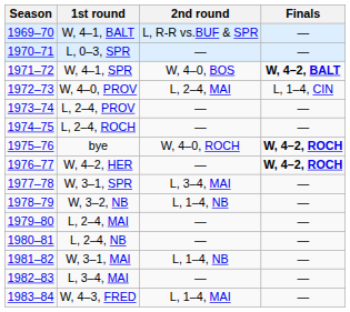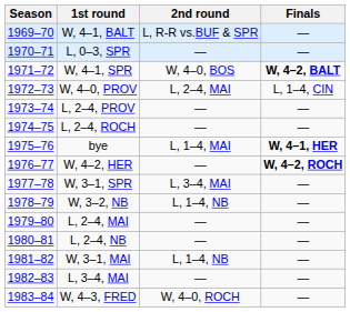 <table class="wikitable" style="text-align:center">
 <tr>
 <th>Season</th>
 <th>1st round</th>
 <th>2nd round</th>
 <th>Finals</th>
 </tr>
 <tr bgcolor="#ddeeff">
 <td><a href='#'>1969–70</a></td>
 <td>W, 4–1, <a href='#'>BALT</a></td>
 <td>L, R-R vs.<a href='#'>BUF</a> & <a href='#'>SPR</a></td>
 <td>—</td>
 </tr>
 <tr bgcolor="#ddeeff">
 <td><a href='#'>1970–71</a></td>
 <td>L, 0–3, <a href='#'>SPR</a></td>
 <td>—</td>
 <td>—</td>
 </tr>
 <tr>
 <td><a href='#'>1971–72</a></td>
 <td>W, 4–1, <a href='#'>SPR</a></td>
 <td>W, 4–0, <a href='#'>BOS</a></td>
 <td><strong>W, 4–2, <a href='#'>BALT</a></strong></td>
 </tr>
 <tr>
 <td><a href='#'>1972–73</a></td>
 <td>W, 4–0, <a href='#'>PROV</a></td>
 <td>L, 2–4, <a href='#'>MAI</a></td>
 <td>L, 1–4, <a href='#'>CIN</a></td>
 </tr>
 <tr>
 <td><a href='#'>1973–74</a></td>
 <td>L, 2–4, <a href='#'>PROV</a></td>
 <td>—</td>
 <td>—</td>
 </tr>
 <tr>
 <td><a href='#'>1974–75</a></td>
 <td>L, 2–4, <a href='#'>ROCH</a></td>
 <td>—</td>
 <td>—</td>
 </tr>
 <tr>
 <td><a href='#'>1975–76</a></td>
 <td>bye</td>
-<td>W, 4–0, <a href='#'>ROCH</a></td>
-<td><strong>W, 4–2, <a href='#'>ROCH</a></strong></td>
+<td>L, 1–4, <a href='#'>MAI</a></td>
+<td><strong>W, 4–1, <a href='#'>HER</a></strong></td>
 </tr>
 <tr>
 <td><a href='#'>1976–77</a></td>
 <td>W, 4–2, <a href='#'>HER</a></td>
 <td>—</td>
 <td><strong>W, 4–2, <a href='#'>ROCH</a></strong></td>
 </tr>
 <tr>
 <td><a href='#'>1977–78</a></td>
 <td>W, 3–1, <a href='#'>SPR</a></td>
 <td>L, 3–4, <a href='#'>MAI</a></td>
 <td>—</td>
 </tr>
 <tr>
 <td><a href='#'>1978–79</a></td>
 <td>W, 3–2, <a href='#'>NB</a></td>
 <td>L, 1–4, <a href='#'>NB</a></td>
 <td>—</td>
 </tr>
 <tr>
 <td><a href='#'>1979–80</a></td>
 <td>L, 2–4, <a href='#'>MAI</a></td>
 <td>—</td>
 <td>—</td>
 </tr>
 <tr>
 <td><a href='#'>1980–81</a></td>
 <td>L, 2–4, <a href='#'>NB</a></td>
 <td>—</td>
 <td>—</td>
 </tr>
 <tr>
 <td><a href='#'>1981–82</a></td>
 <td>W, 3–1, <a href='#'>MAI</a></td>
 <td>L, 1–4, <a href='#'>NB</a></td>
 <td>—</td>
 </tr>
 <tr>
 <td><a href='#'>1982–83</a></td>
 <td>L, 3–4, <a href='#'>MAI</a></td>
 <td>—</td>
 <td>—</td>
 </tr>
 <tr>
 <td><a href='#'>1983–84</a></td>
 <td>W, 4–3, <a href='#'>FRED</a></td>
-<td>L, 1–4, <a href='#'>MAI</a></td>
+<td>W, 4–0, <a href='#'>ROCH</a></td>
 <td>—</td>
 </tr>
 </table>
